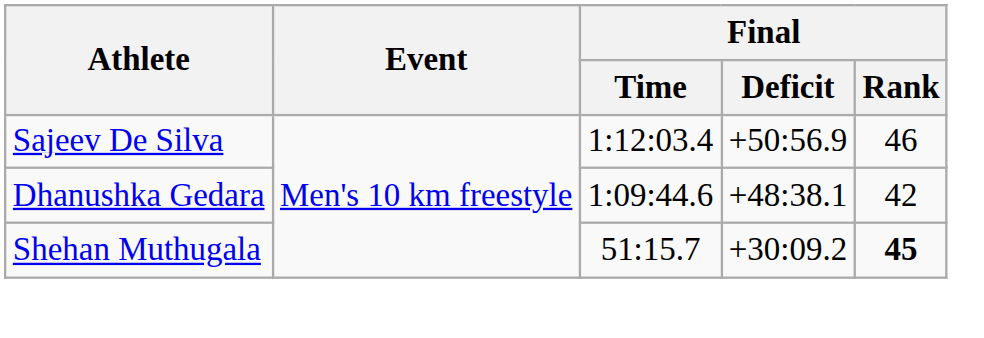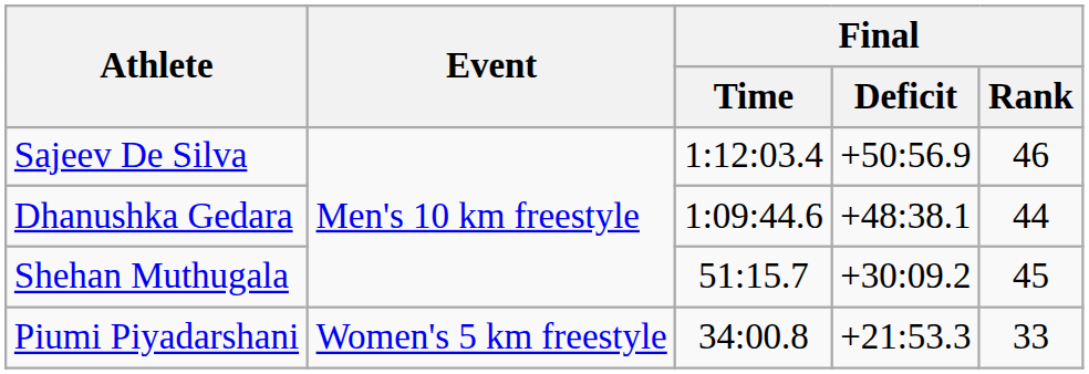 <table class=wikitable style=font-size:90%;text-align:center>
 <tr>
 <th rowspan=2>Athlete</th>
 <th rowspan=2>Event</th>
 <th colspan=3>Final</th>
 </tr>
 <tr>
 <th>Time</th>
 <th>Deficit</th>
 <th>Rank</th>
 </tr>
 <tr>
 <td align=left><a href='#'>Sajeev De Silva</a></td>
 <td align=left rowspan=3><a href='#'>Men's 10 km freestyle</a></td>
 <td>1:12:03.4</td>
 <td>+50:56.9</td>
 <td>46</td>
 </tr>
 <tr>
 <td align=left><a href='#'>Dhanushka Gedara</a></td>
 <td>1:09:44.6</td>
 <td>+48:38.1</td>
-<td>42</td>
+<td>44</td>
 </tr>
 <tr>
 <td align=left><a href='#'>Shehan Muthugala</a></td>
 <td>51:15.7</td>
 <td>+30:09.2</td>
-<td><strong>45</strong></td>
+<td>45</td>
+</tr>
+<tr>
+<td align=left><a href='#'>Piumi Piyadarshani</a></td>
+<td align=left><a href='#'>Women's 5 km freestyle</a></td>
+<td>34:00.8</td>
+<td>+21:53.3</td>
+<td>33</td>
 </tr>
 </table>
